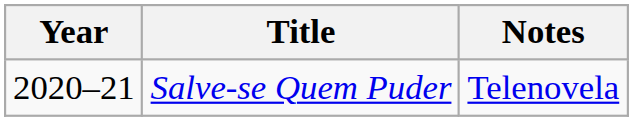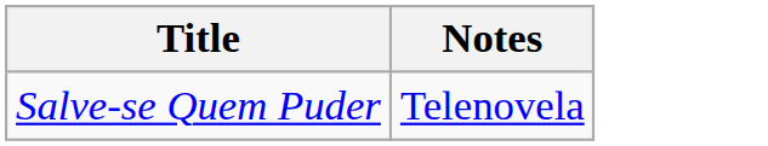 <table class="wikitable sortable">
 <tr>
-<th>Year</th>
 <th>Title</th>
 <th class="unsortable">Notes</th>
 </tr>
 <tr>
-<td>2020–21</td>
 <td><em><a href='#'>Salve-se Quem Puder</a></em></td>
 <td><a href='#'>Telenovela</a></td>
 </tr>
 </table>
